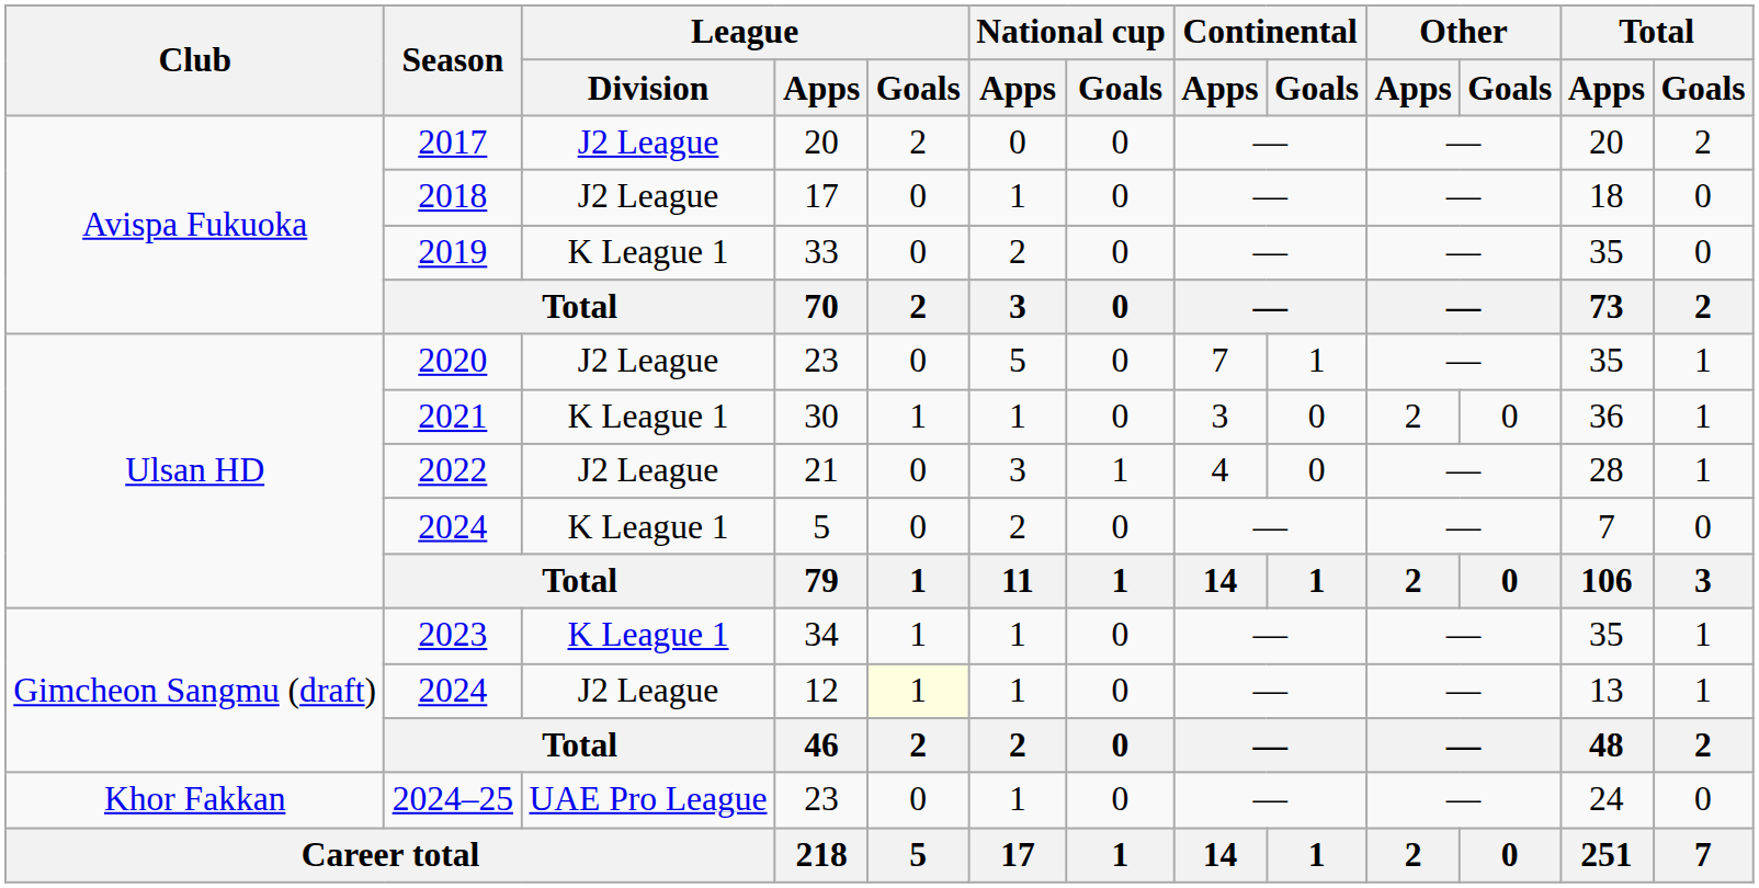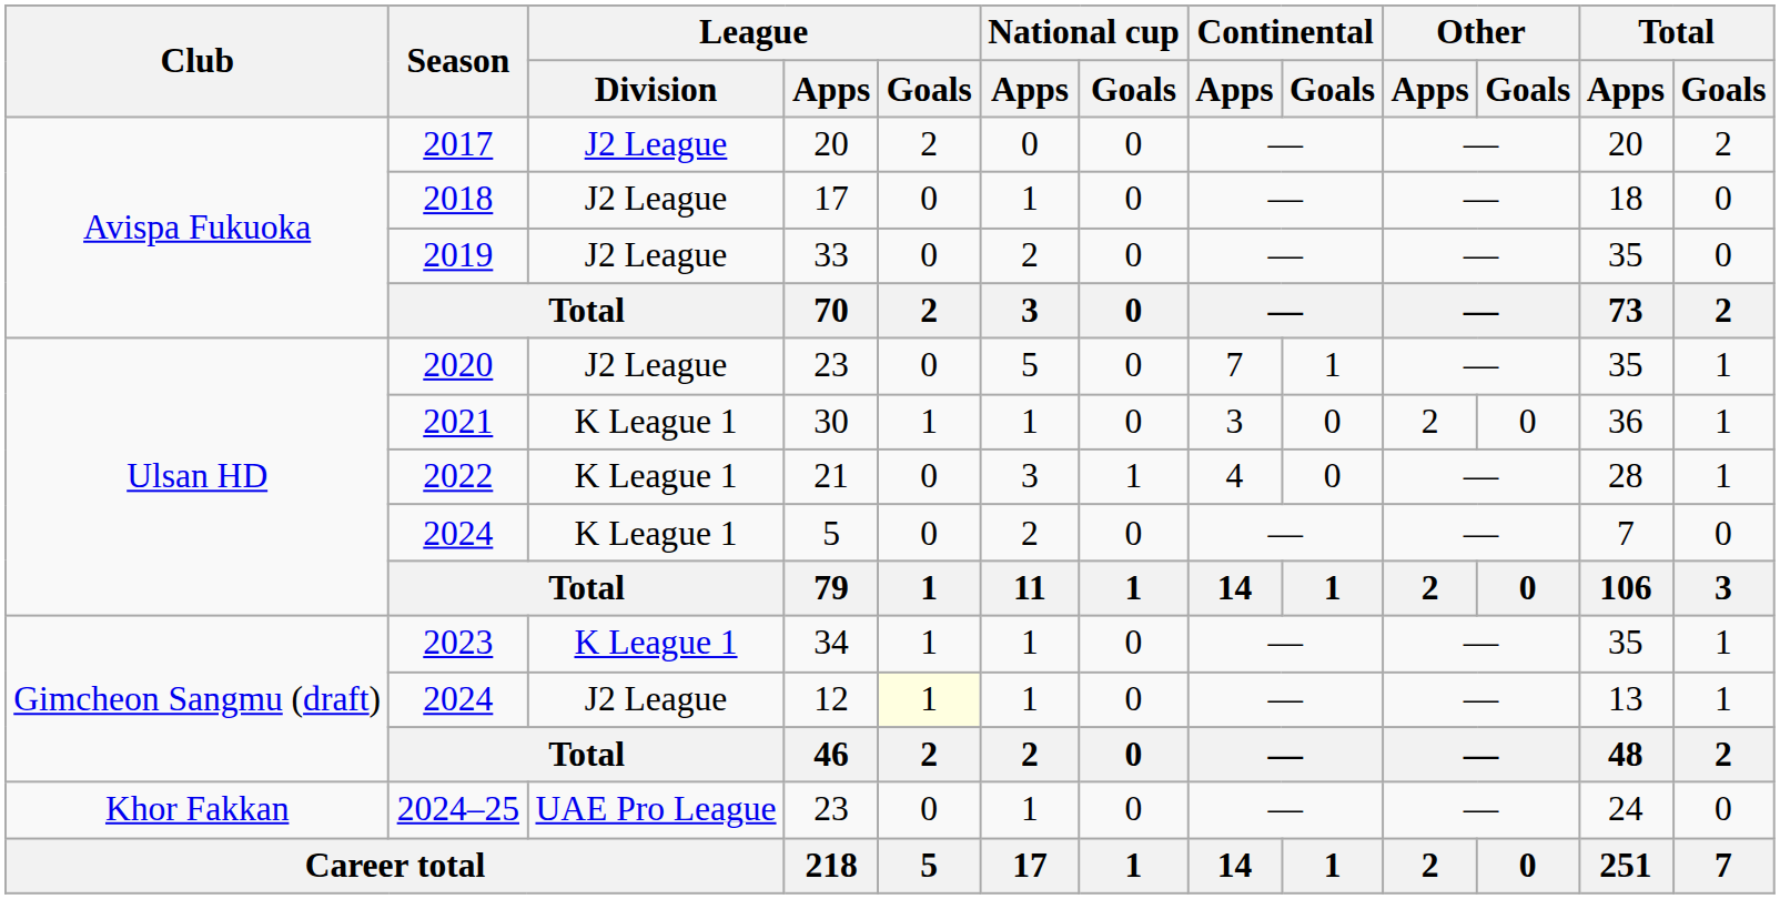 <table class="wikitable" style="text-align:center;">
 <tr>
 <th rowspan="2">Club</th>
 <th rowspan="2">Season</th>
 <th colspan="3">League</th>
 <th colspan="2">National cup</th>
 <th colspan="2">Continental</th>
 <th colspan="2">Other</th>
 <th colspan="2">Total</th>
 </tr>
 <tr>
 <th>Division</th>
 <th>Apps</th>
 <th>Goals</th>
 <th>Apps</th>
 <th>Goals</th>
 <th>Apps</th>
 <th>Goals</th>
 <th>Apps</th>
 <th>Goals</th>
 <th>Apps</th>
 <th>Goals</th>
 </tr>
 <tr>
 <td rowspan="4"><a href='#'>Avispa Fukuoka</a></td>
 <td><a href='#'>2017</a></td>
 <td><a href='#'>J2 League</a></td>
 <td>20</td>
 <td>2</td>
 <td>0</td>
 <td>0</td>
 <td colspan="2">—</td>
 <td colspan="2">—</td>
 <td>20</td>
 <td>2</td>
 </tr>
 <tr>
 <td><a href='#'>2018</a></td>
 <td>J2 League</td>
 <td>17</td>
 <td>0</td>
 <td>1</td>
 <td>0</td>
 <td colspan="2">—</td>
 <td colspan="2">—</td>
 <td>18</td>
 <td>0</td>
 </tr>
 <tr>
 <td><a href='#'>2019</a></td>
-<td>K League 1</td>
+<td>J2 League</td>
 <td>33</td>
 <td>0</td>
 <td>2</td>
 <td>0</td>
 <td colspan="2">—</td>
 <td colspan="2">—</td>
 <td>35</td>
 <td>0</td>
 </tr>
 <tr>
 <th colspan="2">Total</th>
 <th>70</th>
 <th>2</th>
 <th>3</th>
 <th>0</th>
 <th colspan="2">—</th>
 <th colspan="2">—</th>
 <th>73</th>
 <th>2</th>
 </tr>
 <tr>
 <td rowspan="5"><a href='#'>Ulsan HD</a></td>
 <td><a href='#'>2020</a></td>
 <td>J2 League</td>
 <td>23</td>
 <td>0</td>
 <td>5</td>
 <td>0</td>
 <td>7</td>
 <td>1</td>
 <td colspan="2">—</td>
 <td>35</td>
 <td>1</td>
 </tr>
 <tr>
 <td><a href='#'>2021</a></td>
 <td>K League 1</td>
 <td>30</td>
 <td>1</td>
 <td>1</td>
 <td>0</td>
 <td>3</td>
 <td>0</td>
 <td>2</td>
 <td>0</td>
 <td>36</td>
 <td>1</td>
 </tr>
 <tr>
 <td><a href='#'>2022</a></td>
-<td>J2 League</td>
+<td>K League 1</td>
 <td>21</td>
 <td>0</td>
 <td>3</td>
 <td>1</td>
 <td>4</td>
 <td>0</td>
 <td colspan="2">—</td>
 <td>28</td>
 <td>1</td>
 </tr>
 <tr>
 <td><a href='#'>2024</a></td>
 <td>K League 1</td>
 <td>5</td>
 <td>0</td>
 <td>2</td>
 <td>0</td>
 <td colspan="2">—</td>
 <td colspan="2">—</td>
 <td>7</td>
 <td>0</td>
 </tr>
 <tr>
 <th colspan="2">Total</th>
 <th>79</th>
 <th>1</th>
 <th>11</th>
 <th>1</th>
 <th>14</th>
 <th>1</th>
 <th>2</th>
 <th>0</th>
 <th>106</th>
 <th>3</th>
 </tr>
 <tr>
 <td rowspan="3"><a href='#'>Gimcheon Sangmu</a> (<a href='#'>draft</a>)</td>
 <td><a href='#'>2023</a></td>
 <td><a href='#'>K League 1</a></td>
 <td>34</td>
 <td>1</td>
 <td>1</td>
 <td>0</td>
 <td colspan="2">—</td>
 <td colspan="2">—</td>
 <td>35</td>
 <td>1</td>
 </tr>
 <tr>
 <td><a href='#'>2024</a></td>
 <td>J2 League</td>
 <td>12</td>
 <td style="background: lightyellow;">1</td>
 <td>1</td>
 <td>0</td>
 <td colspan="2">—</td>
 <td colspan="2">—</td>
 <td>13</td>
 <td>1</td>
 </tr>
 <tr>
 <th colspan="2">Total</th>
 <th>46</th>
 <th>2</th>
 <th>2</th>
 <th>0</th>
 <th colspan="2">—</th>
 <th colspan="2">—</th>
 <th>48</th>
 <th>2</th>
 </tr>
 <tr>
 <td><a href='#'>Khor Fakkan</a></td>
 <td><a href='#'>2024–25</a></td>
 <td><a href='#'>UAE Pro League</a></td>
 <td>23</td>
 <td>0</td>
 <td>1</td>
 <td>0</td>
 <td colspan="2">—</td>
 <td colspan="2">—</td>
 <td>24</td>
 <td>0</td>
 </tr>
 <tr>
 <th colspan="3">Career total</th>
 <th>218</th>
 <th>5</th>
 <th>17</th>
 <th>1</th>
 <th>14</th>
 <th>1</th>
 <th>2</th>
 <th>0</th>
 <th>251</th>
 <th>7</th>
 </tr>
 </table>
